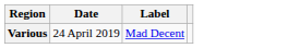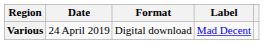 <table class="wikitable plainrowheaders">
 <tr>
 <th scope="col">Region</th>
 <th scope="col">Date</th>
+<th scope="col">Format</th>
 <th scope="col">Label</th>
 <th scope="col"></th>
 </tr>
 <tr>
 <th scope="row">Various</th>
 <td>24 April 2019</td>
+<td>Digital download</td>
 <td><a href='#'>Mad Decent</a></td>
 <td></td>
 </tr>
 </table>
